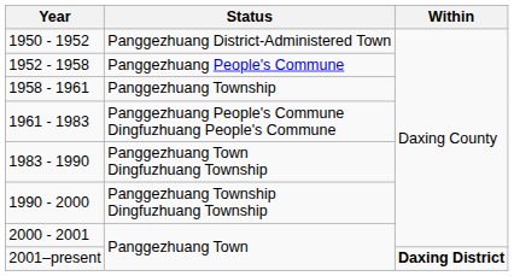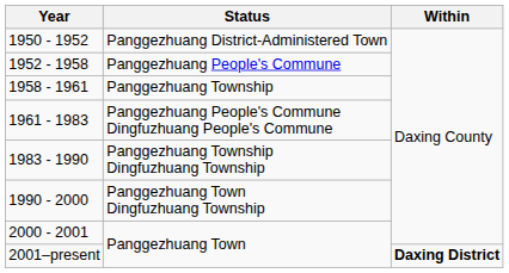 <table class="wikitable">
 <tr>
 <th>Year</th>
 <th>Status</th>
 <th>Within</th>
 </tr>
 <tr>
 <td>1950 - 1952</td>
 <td>Panggezhuang District-Administered Town</td>
 <td rowspan="7">Daxing County</td>
 </tr>
 <tr>
 <td>1952 - 1958</td>
 <td>Panggezhuang <a href='#'>People's Commune</a></td>
 </tr>
 <tr>
 <td>1958 - 1961</td>
 <td>Panggezhuang Township</td>
 </tr>
 <tr>
 <td>1961 - 1983</td>
 <td>Panggezhuang People's Commune<br>Dingfuzhuang People's Commune</td>
 </tr>
 <tr>
 <td>1983 - 1990</td>
-<td>Panggezhuang Town<br>Dingfuzhuang Township</td>
+<td>Panggezhuang Township<br>Dingfuzhuang Township</td>
 </tr>
 <tr>
 <td>1990 - 2000</td>
-<td>Panggezhuang Township<br>Dingfuzhuang Township</td>
+<td>Panggezhuang Town<br>Dingfuzhuang Township</td>
 </tr>
 <tr>
 <td>2000 - 2001</td>
 <td rowspan="2">Panggezhuang Town</td>
 </tr>
 <tr>
 <td>2001–present</td>
 <td><strong>Daxing District</strong></td>
 </tr>
 </table>
